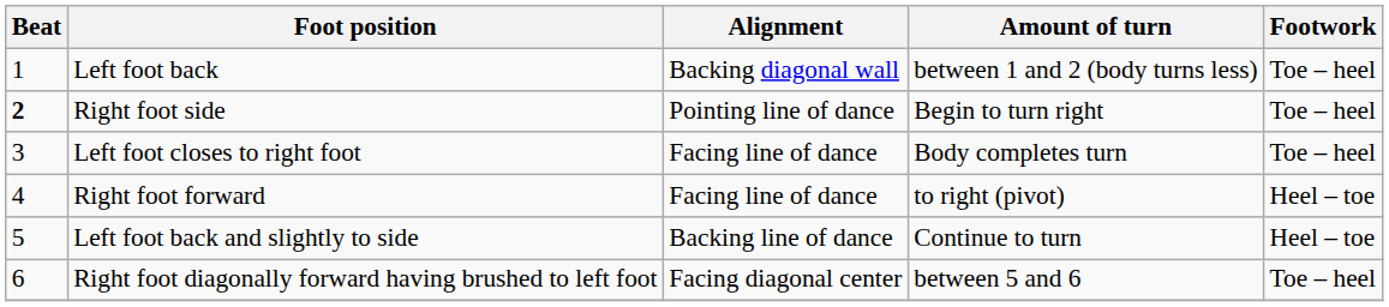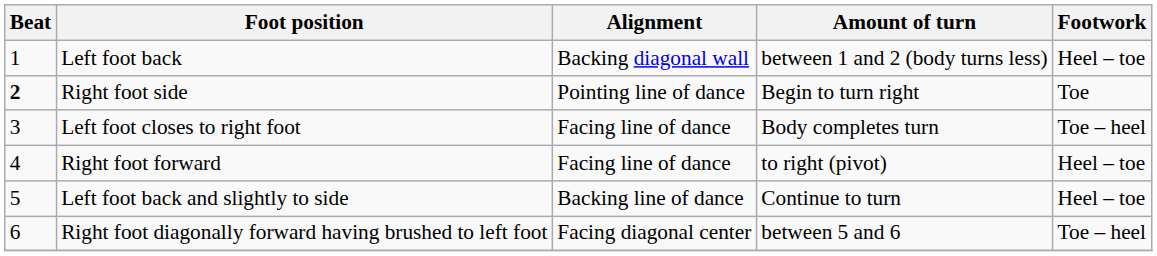 <table class="wikitable" style="font-size:90%;">
 <tr>
 <th>Beat</th>
 <th>Foot position</th>
 <th>Alignment</th>
 <th>Amount of turn</th>
 <th>Footwork</th>
 </tr>
 <tr>
 <td>1</td>
 <td>Left foot back</td>
 <td>Backing <a href='#'>diagonal wall</a></td>
 <td> between 1 and 2 (body turns less)</td>
-<td>Toe – heel</td>
+<td>Heel – toe</td>
 </tr>
 <tr>
 <td><strong>2</strong></td>
 <td>Right foot side</td>
 <td>Pointing line of dance</td>
 <td>Begin to turn right</td>
-<td>Toe – heel</td>
+<td>Toe</td>
 </tr>
 <tr>
 <td>3</td>
 <td>Left foot closes to right foot</td>
 <td>Facing line of dance</td>
 <td>Body completes turn</td>
 <td>Toe – heel</td>
 </tr>
 <tr>
 <td>4</td>
 <td>Right foot forward</td>
 <td>Facing line of dance</td>
 <td> to right (pivot)</td>
 <td>Heel – toe</td>
 </tr>
 <tr>
 <td>5</td>
 <td>Left foot back and slightly to side</td>
 <td>Backing line of dance</td>
 <td>Continue to turn</td>
 <td>Heel – toe</td>
 </tr>
 <tr>
 <td>6</td>
 <td>Right foot diagonally forward having brushed to left foot</td>
 <td>Facing diagonal center</td>
 <td> between 5 and 6</td>
 <td>Toe – heel</td>
 </tr>
 <tr>
 </tr>
 </table>
